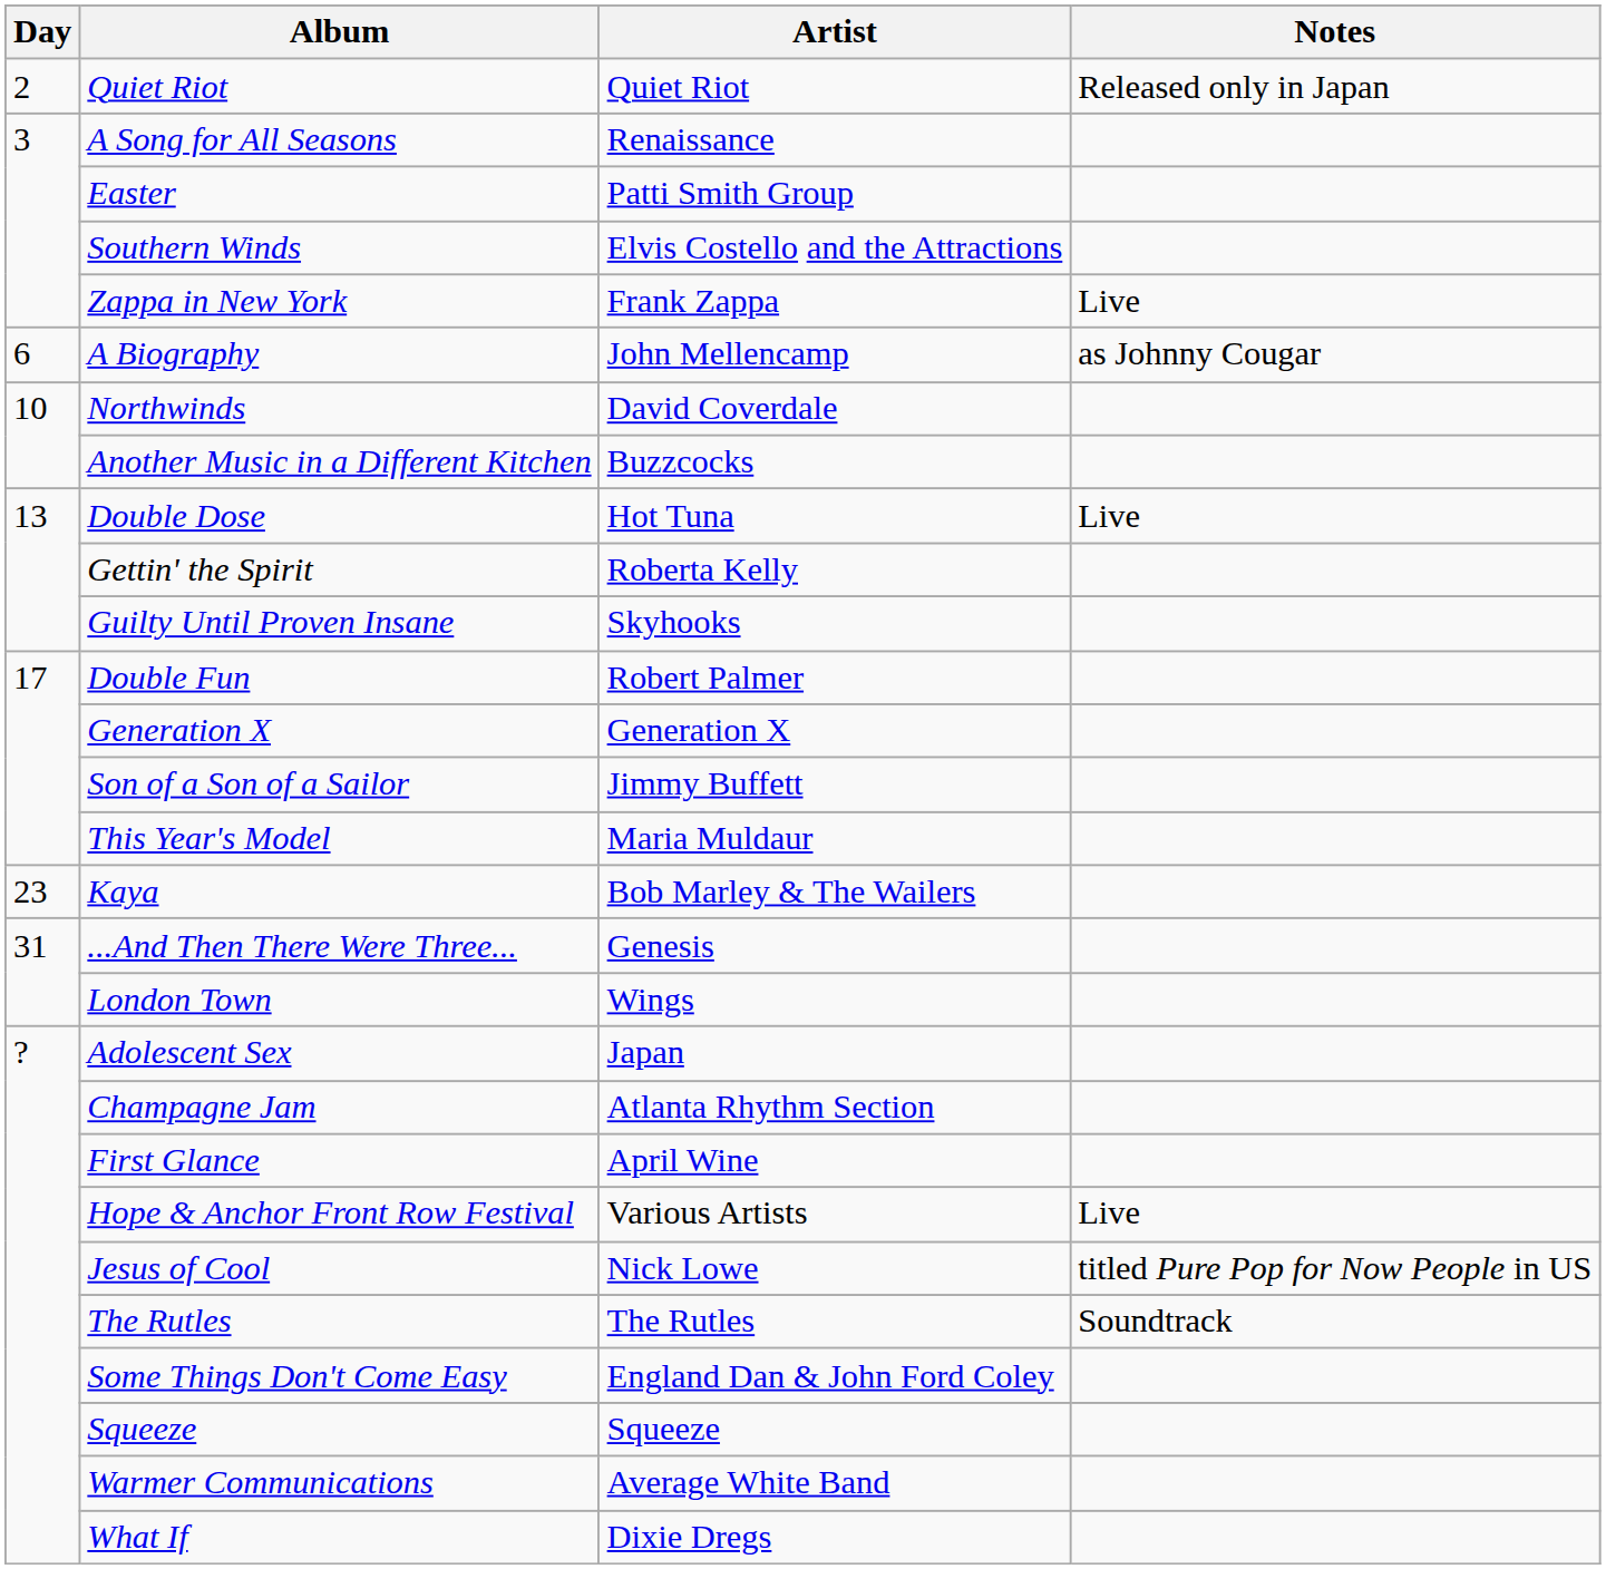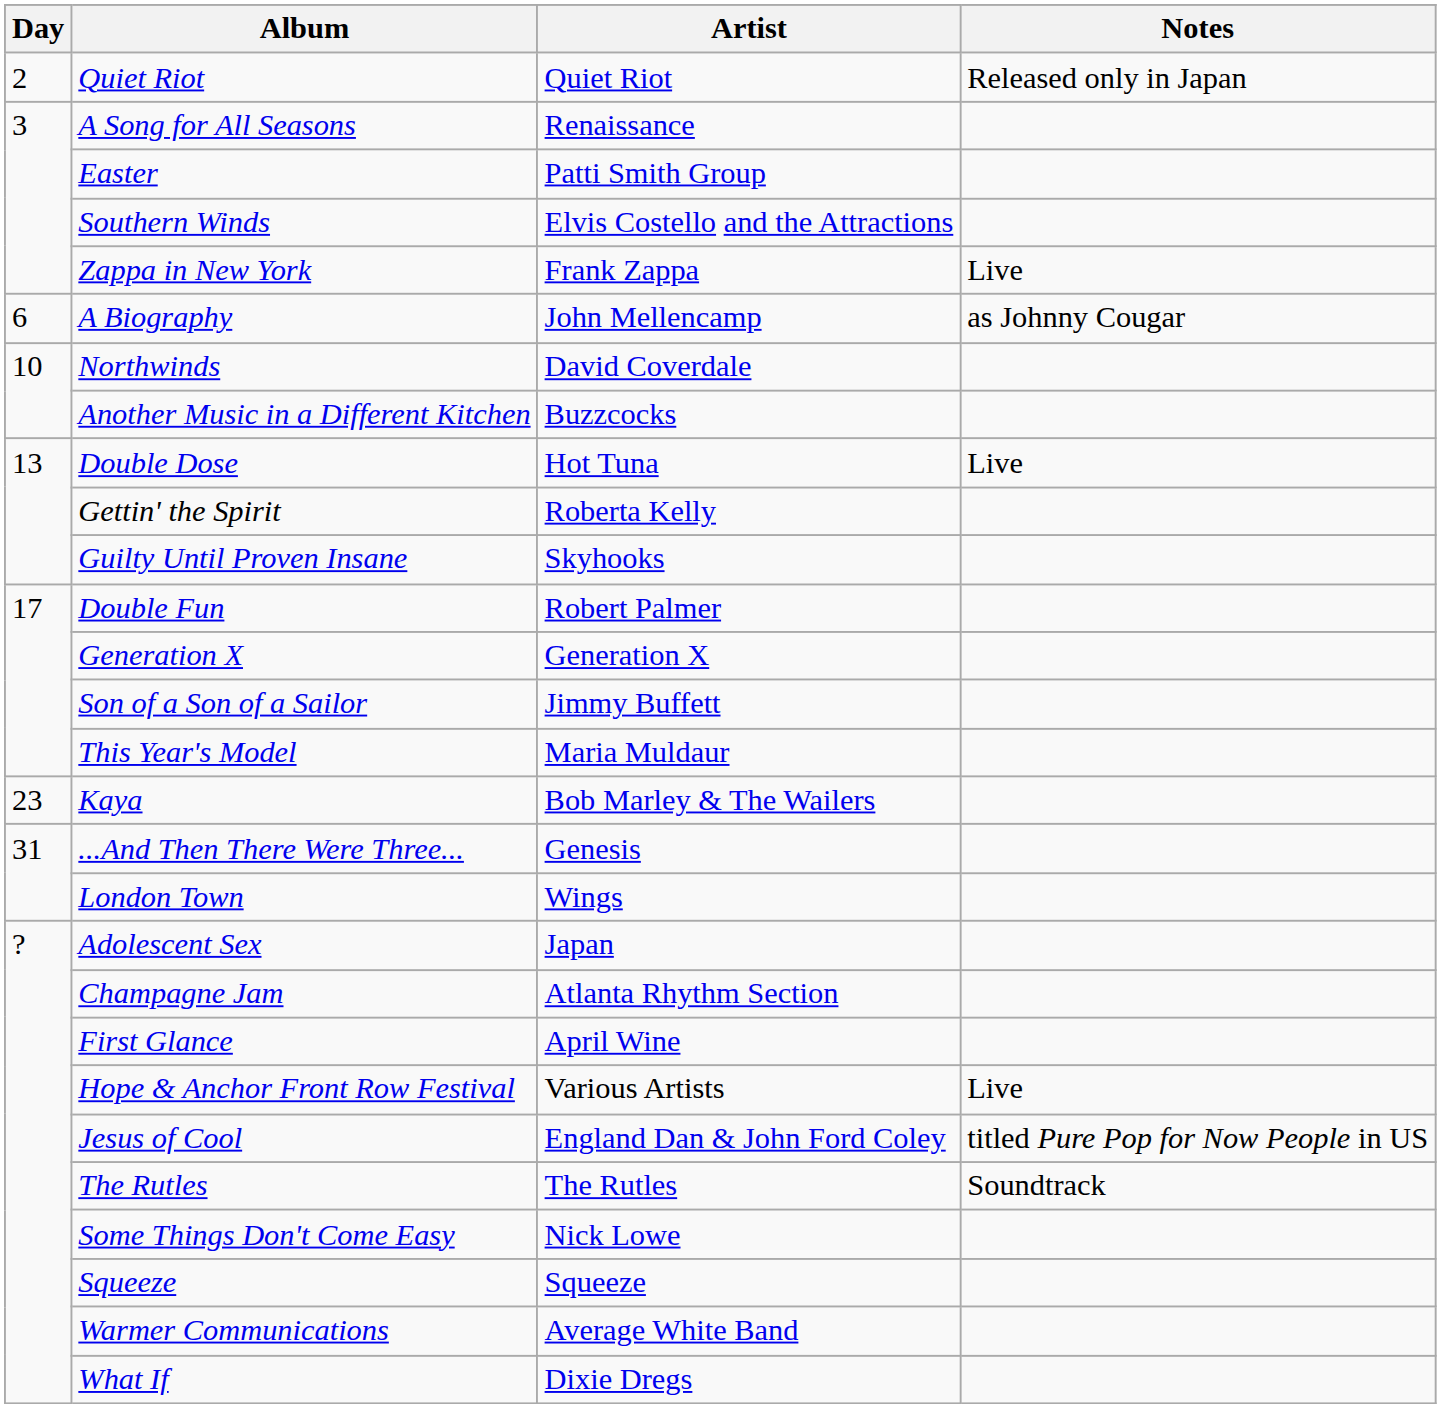 <table class="wikitable">
 <tr>
 <th>Day</th>
 <th>Album</th>
 <th>Artist</th>
 <th>Notes</th>
 </tr>
 <tr>
 <td style="vertical-align:top;">2</td>
 <td><em><a href='#'>Quiet Riot</a></em></td>
 <td><a href='#'>Quiet Riot</a></td>
 <td>Released only in Japan</td>
 </tr>
 <tr>
 <td rowspan="4" valign="top">3</td>
 <td><em><a href='#'>A Song for All Seasons</a></em></td>
 <td><a href='#'>Renaissance</a></td>
 <td></td>
 </tr>
 <tr>
 <td><em><a href='#'>Easter</a></em></td>
 <td><a href='#'>Patti Smith Group</a></td>
 <td></td>
 </tr>
 <tr>
 <td><em><a href='#'>Southern Winds</a></em></td>
 <td><a href='#'>Elvis Costello</a> <a href='#'>and the Attractions</a></td>
 <td></td>
 </tr>
 <tr>
 <td><em><a href='#'>Zappa in New York</a></em></td>
 <td><a href='#'>Frank Zappa</a></td>
 <td>Live</td>
 </tr>
 <tr>
 <td valign="top">6</td>
 <td><em><a href='#'>A Biography</a></em></td>
 <td><a href='#'>John Mellencamp</a></td>
 <td>as Johnny Cougar</td>
 </tr>
 <tr>
 <td rowspan="2" valign="top">10</td>
 <td><em><a href='#'>Northwinds</a></em></td>
 <td><a href='#'>David Coverdale</a></td>
 <td></td>
 </tr>
 <tr>
 <td><em><a href='#'>Another Music in a Different Kitchen</a></em></td>
 <td><a href='#'>Buzzcocks</a></td>
 <td></td>
 </tr>
 <tr>
 <td rowspan="3" valign="top">13</td>
 <td><em><a href='#'>Double Dose</a></em></td>
 <td><a href='#'>Hot Tuna</a></td>
 <td>Live</td>
 </tr>
 <tr>
 <td><em>Gettin' the Spirit</em></td>
 <td><a href='#'>Roberta Kelly</a></td>
 <td></td>
 </tr>
 <tr>
 <td><em><a href='#'>Guilty Until Proven Insane</a></em></td>
 <td><a href='#'>Skyhooks</a></td>
 <td></td>
 </tr>
 <tr>
 <td rowspan="4" valign="top">17</td>
 <td><em><a href='#'>Double Fun</a></em></td>
 <td><a href='#'>Robert Palmer</a></td>
 <td></td>
 </tr>
 <tr>
 <td><em><a href='#'>Generation X</a></em></td>
 <td><a href='#'>Generation X</a></td>
 <td></td>
 </tr>
 <tr>
 <td><em><a href='#'>Son of a Son of a Sailor</a></em></td>
 <td><a href='#'>Jimmy Buffett</a></td>
 <td></td>
 </tr>
 <tr>
 <td><em><a href='#'>This Year's Model</a></em></td>
 <td><a href='#'>Maria Muldaur</a></td>
 <td></td>
 </tr>
 <tr>
 <td valign="top">23</td>
 <td><em><a href='#'>Kaya</a></em></td>
 <td><a href='#'>Bob Marley & The Wailers</a></td>
 <td></td>
 </tr>
 <tr>
 <td rowspan="2" valign="top">31</td>
 <td><em><a href='#'>...And Then There Were Three...</a></em></td>
 <td><a href='#'>Genesis</a></td>
 <td></td>
 </tr>
 <tr>
 <td><em><a href='#'>London Town</a></em></td>
 <td><a href='#'>Wings</a></td>
 <td></td>
 </tr>
 <tr>
 <td rowspan="11" valign="top">?</td>
 <td><em><a href='#'>Adolescent Sex</a></em></td>
 <td><a href='#'>Japan</a></td>
 <td></td>
 </tr>
 <tr>
 <td><em><a href='#'>Champagne Jam</a></em></td>
 <td><a href='#'>Atlanta Rhythm Section</a></td>
 <td></td>
 </tr>
 <tr>
 <td><em><a href='#'>First Glance</a></em></td>
 <td><a href='#'>April Wine</a></td>
 <td></td>
 </tr>
 <tr>
 <td><em><a href='#'>Hope & Anchor Front Row Festival</a></em></td>
 <td>Various Artists</td>
 <td>Live</td>
 </tr>
 <tr>
 <td><em><a href='#'>Jesus of Cool</a></em></td>
-<td><a href='#'>Nick Lowe</a></td>
+<td><a href='#'>England Dan & John Ford Coley</a></td>
 <td>titled <em>Pure Pop for Now People</em> in US</td>
 </tr>
 <tr>
 <td><em><a href='#'>The Rutles</a></em></td>
 <td><a href='#'>The Rutles</a></td>
 <td>Soundtrack</td>
 </tr>
 <tr>
 <td><em><a href='#'>Some Things Don't Come Easy</a></em></td>
-<td><a href='#'>England Dan & John Ford Coley</a></td>
+<td><a href='#'>Nick Lowe</a></td>
 <td></td>
 </tr>
 <tr>
 <td><em><a href='#'>Squeeze</a></em></td>
 <td><a href='#'>Squeeze</a></td>
 <td></td>
 </tr>
 <tr>
 <td><em><a href='#'>Warmer Communications</a></em></td>
 <td><a href='#'>Average White Band</a></td>
 <td></td>
 </tr>
 <tr>
 <td><em><a href='#'>What If</a></em></td>
 <td><a href='#'>Dixie Dregs</a></td>
 <td></td>
 </tr>
 </table>
